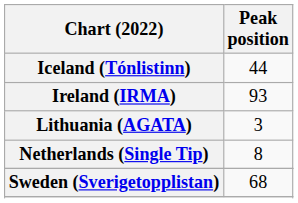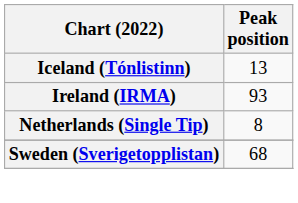 <table class="wikitable sortable plainrowheaders" style="text-align:center">
 <tr>
 <th scope="col">Chart (2022)</th>
 <th scope="col">Peak<br>position</th>
 </tr>
 <tr>
 <th scope="row">Iceland (<a href='#'>Tónlistinn</a>)</th>
-<td>44</td>
+<td>13</td>
 </tr>
 <tr>
 <th scope="row">Ireland (<a href='#'>IRMA</a>)</th>
 <td>93</td>
-</tr>
-<tr>
-<th scope="row">Lithuania (<a href='#'>AGATA</a>)</th>
-<td>3</td>
 </tr>
 <tr>
 <th scope="row">Netherlands (<a href='#'>Single Tip</a>)</th>
 <td>8</td>
 </tr>
 <tr>
 </tr>
 <tr>
 <th scope="row">Sweden (<a href='#'>Sverigetopplistan</a>)</th>
 <td>68</td>
 </tr>
 <tr>
 </tr>
 <tr>
 </tr>
 </table>
